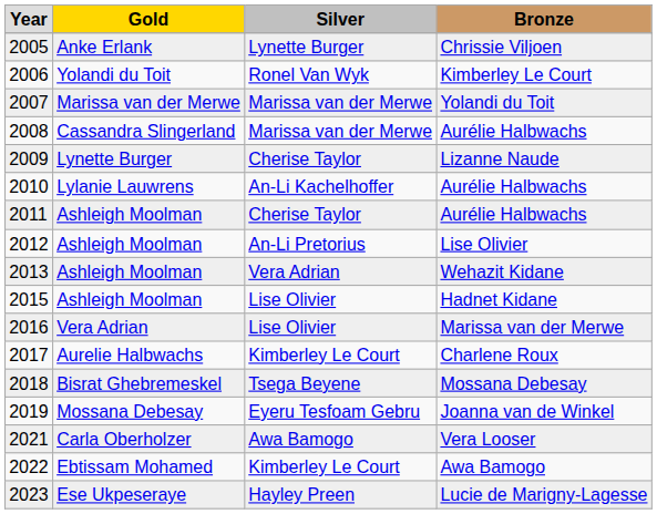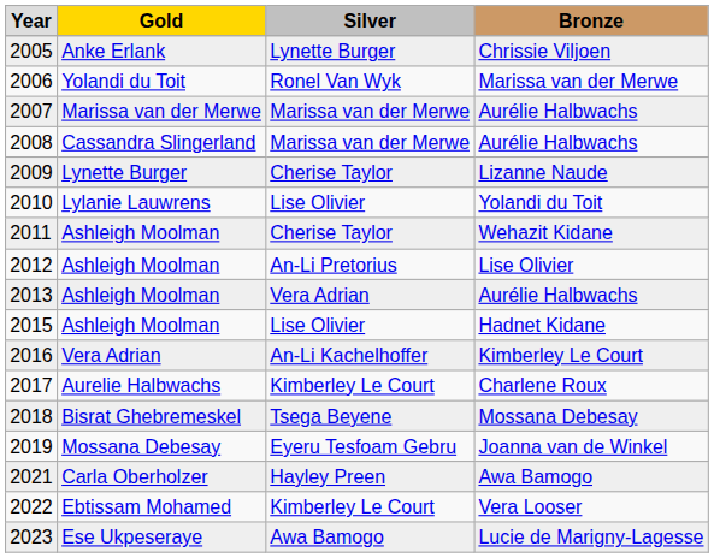 <table class="wikitable sortable" style="font-size:95%">
 <tr style="text-align:center; background:#e4e4e4; font-weight:bold;">
 <td style="background:#ddd;">Year</td>
 <td style="background:gold;">Gold</td>
 <td style="background:silver;">Silver</td>
 <td style="background:#c96;">Bronze</td>
 </tr>
 <tr style="background:#efefef;">
 </tr>
 <tr bgcolor="#EFEFEF">
 <td>2005</td>
 <td> <a href='#'>Anke Erlank</a></td>
 <td> <a href='#'>Lynette Burger</a></td>
 <td> <a href='#'>Chrissie Viljoen</a></td>
 </tr>
 <tr>
 <td>2006</td>
 <td> <a href='#'>Yolandi du Toit</a></td>
 <td> <a href='#'>Ronel Van Wyk</a></td>
-<td> <a href='#'>Kimberley Le Court</a></td>
+<td> <a href='#'>Marissa van der Merwe</a></td>
 </tr>
 <tr bgcolor="#EFEFEF">
 <td>2007</td>
 <td> <a href='#'>Marissa van der Merwe</a></td>
 <td> <a href='#'>Marissa van der Merwe</a></td>
-<td> <a href='#'>Yolandi du Toit</a></td>
+<td> <a href='#'>Aurélie Halbwachs</a></td>
 </tr>
 <tr>
 <td>2008</td>
 <td> <a href='#'>Cassandra Slingerland</a></td>
 <td> <a href='#'>Marissa van der Merwe</a></td>
 <td> <a href='#'>Aurélie Halbwachs</a></td>
 </tr>
 <tr bgcolor="#EFEFEF">
 <td>2009</td>
 <td> <a href='#'>Lynette Burger</a></td>
 <td> <a href='#'>Cherise Taylor</a></td>
 <td> <a href='#'>Lizanne Naude</a></td>
 </tr>
 <tr>
 <td>2010</td>
 <td> <a href='#'>Lylanie Lauwrens</a></td>
-<td> <a href='#'>An-Li Kachelhoffer</a></td>
-<td> <a href='#'>Aurélie Halbwachs</a></td>
+<td> <a href='#'>Lise Olivier</a></td>
+<td> <a href='#'>Yolandi du Toit</a></td>
 </tr>
 <tr bgcolor="#EFEFEF">
 <td>2011</td>
 <td> <a href='#'>Ashleigh Moolman</a></td>
 <td> <a href='#'>Cherise Taylor</a></td>
-<td> <a href='#'>Aurélie Halbwachs</a></td>
+<td> <a href='#'>Wehazit Kidane</a></td>
 </tr>
 <tr>
 <td>2012</td>
 <td> <a href='#'>Ashleigh Moolman</a></td>
 <td> <a href='#'>An-Li Pretorius</a></td>
 <td> <a href='#'>Lise Olivier</a></td>
 </tr>
 <tr bgcolor="#EFEFEF">
 <td>2013</td>
 <td> <a href='#'>Ashleigh Moolman</a></td>
 <td> <a href='#'>Vera Adrian</a></td>
-<td> <a href='#'>Wehazit Kidane</a></td>
+<td> <a href='#'>Aurélie Halbwachs</a></td>
 </tr>
 <tr>
 <td>2015</td>
 <td> <a href='#'>Ashleigh Moolman</a></td>
 <td> <a href='#'>Lise Olivier</a></td>
 <td> <a href='#'>Hadnet Kidane</a></td>
 </tr>
 <tr bgcolor="#EFEFEF">
 <td>2016</td>
 <td> <a href='#'>Vera Adrian</a></td>
-<td> <a href='#'>Lise Olivier</a></td>
-<td> <a href='#'>Marissa van der Merwe</a></td>
+<td> <a href='#'>An-Li Kachelhoffer</a></td>
+<td> <a href='#'>Kimberley Le Court</a></td>
 </tr>
 <tr>
 <td>2017</td>
 <td> <a href='#'>Aurelie Halbwachs</a></td>
 <td> <a href='#'>Kimberley Le Court</a></td>
 <td> <a href='#'>Charlene Roux</a></td>
 </tr>
 <tr bgcolor="#EFEFEF">
 <td>2018</td>
 <td> <a href='#'>Bisrat Ghebremeskel</a></td>
 <td> <a href='#'>Tsega Beyene</a></td>
 <td> <a href='#'>Mossana Debesay</a></td>
 </tr>
 <tr>
 <td>2019</td>
 <td> <a href='#'>Mossana Debesay</a></td>
 <td> <a href='#'>Eyeru Tesfoam Gebru</a></td>
 <td> <a href='#'>Joanna van de Winkel</a></td>
 </tr>
 <tr bgcolor="#EFEFEF">
 <td>2021</td>
 <td> <a href='#'>Carla Oberholzer</a></td>
+<td> <a href='#'>Hayley Preen</a></td>
 <td> <a href='#'>Awa Bamogo</a></td>
-<td> <a href='#'>Vera Looser</a></td>
 </tr>
 <tr>
 <td>2022</td>
 <td> <a href='#'>Ebtissam Mohamed</a></td>
 <td> <a href='#'>Kimberley Le Court</a></td>
-<td> <a href='#'>Awa Bamogo</a></td>
+<td> <a href='#'>Vera Looser</a></td>
 </tr>
 <tr bgcolor="#EFEFEF">
 <td>2023</td>
 <td> <a href='#'>Ese Ukpeseraye</a></td>
-<td> <a href='#'>Hayley Preen</a></td>
+<td> <a href='#'>Awa Bamogo</a></td>
 <td> <a href='#'>Lucie de Marigny-Lagesse</a></td>
 </tr>
 </table>
